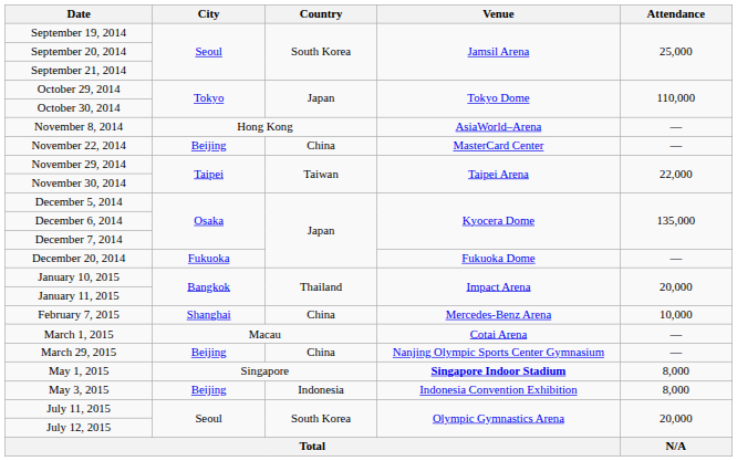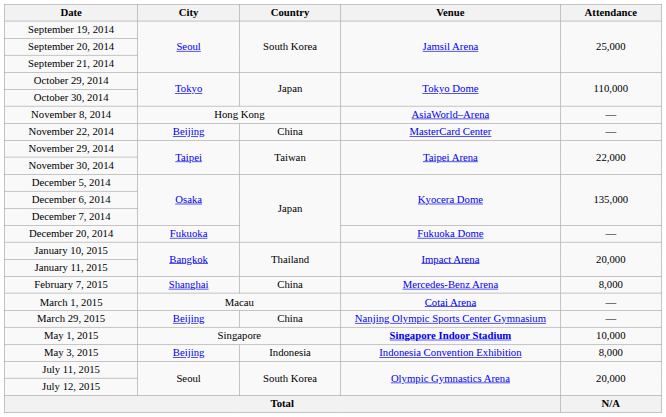 <table class="wikitable" style="text-align:center;">
 <tr>
 <th scope="col" style="width:12em;">Date</th>
 <th scope="col" style="width:9em;">City</th>
 <th scope="col" style="width:9em;">Country</th>
 <th scope="col" style="width:20em;">Venue</th>
 <th scope="col" style="width:9em;">Attendance</th>
 </tr>
 <tr>
 <td>September 19, 2014</td>
 <td rowspan="3"><a href='#'>Seoul</a></td>
 <td rowspan="3">South Korea</td>
 <td rowspan="3"><a href='#'>Jamsil Arena</a></td>
 <td rowspan="3">25,000</td>
 </tr>
 <tr>
 <td>September 20, 2014</td>
 </tr>
 <tr>
 <td>September 21, 2014</td>
 </tr>
 <tr>
 <td>October 29, 2014</td>
 <td rowspan="2"><a href='#'>Tokyo</a></td>
 <td rowspan="2">Japan</td>
 <td rowspan="2"><a href='#'>Tokyo Dome</a></td>
 <td rowspan="2">110,000</td>
 </tr>
 <tr>
 <td>October 30, 2014</td>
 </tr>
 <tr>
 <td>November 8, 2014</td>
 <td colspan="2">Hong Kong</td>
 <td><a href='#'>AsiaWorld–Arena</a></td>
 <td>—</td>
 </tr>
 <tr>
 <td>November 22, 2014</td>
 <td><a href='#'>Beijing</a></td>
 <td>China</td>
 <td><a href='#'>MasterCard Center</a></td>
 <td>—</td>
 </tr>
 <tr>
 <td>November 29, 2014</td>
 <td rowspan="2"><a href='#'>Taipei</a></td>
 <td rowspan="2">Taiwan</td>
 <td rowspan="2"><a href='#'>Taipei Arena</a></td>
 <td rowspan="2">22,000</td>
 </tr>
 <tr>
 <td>November 30, 2014</td>
 </tr>
 <tr>
 <td>December 5, 2014</td>
 <td rowspan="3"><a href='#'>Osaka</a></td>
 <td rowspan="4">Japan</td>
 <td rowspan="3"><a href='#'>Kyocera Dome</a></td>
 <td rowspan="3">135,000</td>
 </tr>
 <tr>
 <td>December 6, 2014</td>
 </tr>
 <tr>
 <td>December 7, 2014</td>
 </tr>
 <tr>
 <td>December 20, 2014</td>
 <td><a href='#'>Fukuoka</a></td>
 <td><a href='#'>Fukuoka Dome</a></td>
 <td>—</td>
 </tr>
 <tr>
 <td>January 10, 2015</td>
 <td rowspan="2"><a href='#'>Bangkok</a></td>
 <td rowspan="2">Thailand</td>
 <td rowspan="2"><a href='#'>Impact Arena</a></td>
 <td rowspan="2">20,000</td>
 </tr>
 <tr>
 <td>January 11, 2015</td>
 </tr>
 <tr>
 <td>February 7, 2015</td>
 <td><a href='#'>Shanghai</a></td>
 <td>China</td>
 <td><a href='#'>Mercedes-Benz Arena</a></td>
-<td>10,000</td>
+<td>8,000</td>
 </tr>
 <tr>
 <td>March 1, 2015</td>
 <td colspan="2">Macau</td>
 <td><a href='#'>Cotai Arena</a></td>
 <td>—</td>
 </tr>
 <tr>
 <td>March 29, 2015</td>
 <td><a href='#'>Beijing</a></td>
 <td>China</td>
 <td><a href='#'>Nanjing Olympic Sports Center Gymnasium</a></td>
 <td>—</td>
 </tr>
 <tr>
 <td>May 1, 2015</td>
 <td colspan="2">Singapore</td>
 <td><strong><a href='#'>Singapore Indoor Stadium</a></strong></td>
-<td>8,000</td>
+<td>10,000</td>
 </tr>
 <tr>
 <td>May 3, 2015</td>
 <td><a href='#'>Beijing</a></td>
 <td>Indonesia</td>
 <td><a href='#'>Indonesia Convention Exhibition</a></td>
 <td>8,000</td>
 </tr>
 <tr>
 <td>July 11, 2015</td>
 <td rowspan="2">Seoul</td>
 <td rowspan="2">South Korea</td>
 <td rowspan="2"><a href='#'>Olympic Gymnastics Arena</a></td>
 <td rowspan="2">20,000</td>
 </tr>
 <tr>
 <td>July 12, 2015</td>
 </tr>
 <tr>
 <th colspan="4">Total</th>
 <th>N/A</th>
 </tr>
 </table>
